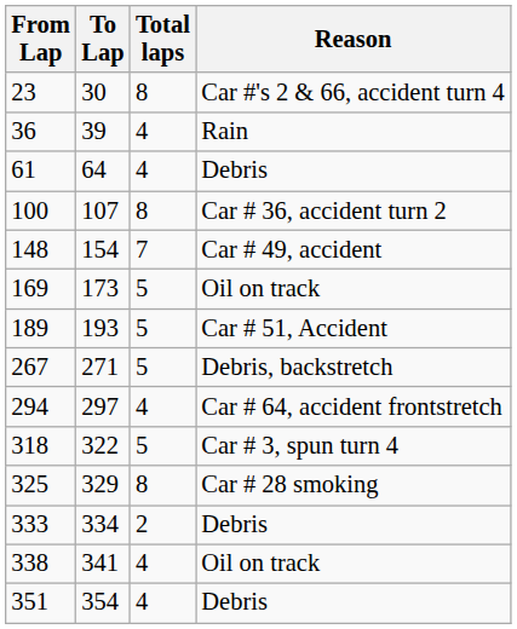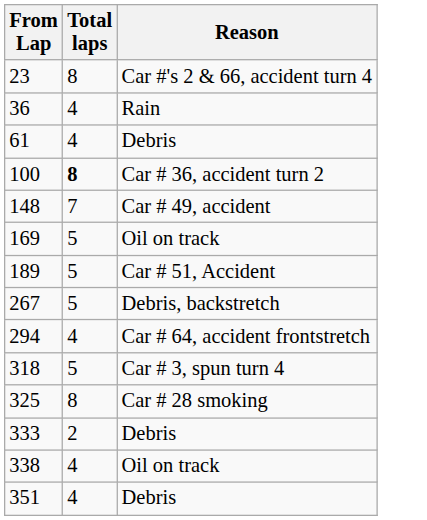 <table class="wikitable">
 <tr>
 <th>From<br>Lap</th>
-<th>To<br>Lap</th>
 <th>Total<br>laps</th>
 <th>Reason</th>
 </tr>
 <tr>
 <td>23</td>
-<td>30</td>
 <td>8</td>
 <td>Car #'s 2 & 66, accident turn 4</td>
 </tr>
 <tr>
 <td>36</td>
-<td>39</td>
 <td>4</td>
 <td>Rain</td>
 </tr>
 <tr>
 <td>61</td>
-<td>64</td>
 <td>4</td>
 <td>Debris</td>
 </tr>
 <tr>
 <td>100</td>
-<td>107</td>
-<td>8</td>
+<td><strong>8</strong></td>
 <td>Car # 36, accident turn 2</td>
 </tr>
 <tr>
 <td>148</td>
-<td>154</td>
 <td>7</td>
 <td>Car # 49, accident</td>
 </tr>
 <tr>
 <td>169</td>
-<td>173</td>
 <td>5</td>
 <td>Oil on track</td>
 </tr>
 <tr>
 <td>189</td>
-<td>193</td>
 <td>5</td>
 <td>Car # 51, Accident</td>
 </tr>
 <tr>
 <td>267</td>
-<td>271</td>
 <td>5</td>
 <td>Debris, backstretch</td>
 </tr>
 <tr>
 <td>294</td>
-<td>297</td>
 <td>4</td>
 <td>Car # 64, accident frontstretch</td>
 </tr>
 <tr>
 <td>318</td>
-<td>322</td>
 <td>5</td>
 <td>Car # 3, spun turn 4</td>
 </tr>
 <tr>
 <td>325</td>
-<td>329</td>
 <td>8</td>
 <td>Car # 28 smoking</td>
 </tr>
 <tr>
 <td>333</td>
-<td>334</td>
 <td>2</td>
 <td>Debris</td>
 </tr>
 <tr>
 <td>338</td>
-<td>341</td>
 <td>4</td>
 <td>Oil on track</td>
 </tr>
 <tr>
 <td>351</td>
-<td>354</td>
 <td>4</td>
 <td>Debris</td>
 </tr>
 </table>
